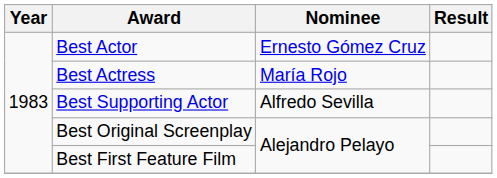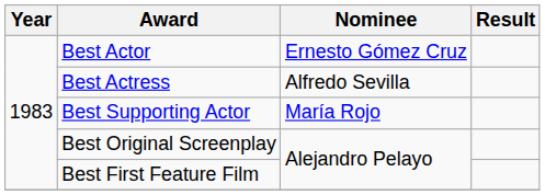 <table class="wikitable sortable">
 <tr>
 <th>Year</th>
 <th>Award</th>
 <th>Nominee</th>
 <th>Result</th>
 </tr>
 <tr>
 <td rowspan="5" scope="row">1983</td>
 <td rowspan="1" scope="row"><a href='#'>Best Actor</a></td>
 <td scope="row"><a href='#'>Ernesto Gómez Cruz</a></td>
 <td></td>
 </tr>
 <tr>
 <td rowspan="1" scope="row"><a href='#'>Best Actress</a></td>
-<td scope="row"><a href='#'>María Rojo</a></td>
+<td scope="row">Alfredo Sevilla</td>
 <td></td>
 </tr>
 <tr>
 <td rowspan="1" scope="row"><a href='#'>Best Supporting Actor</a></td>
-<td scope="row">Alfredo Sevilla</td>
+<td scope="row"><a href='#'>María Rojo</a></td>
 <td></td>
 </tr>
 <tr>
 <td rowspan="1" scope="row">Best Original Screenplay</td>
 <td rowspan="2" scope="row">Alejandro Pelayo</td>
 <td></td>
 </tr>
 <tr>
 <td rowspan="1" scope="row">Best First Feature Film</td>
 <td></td>
 </tr>
 <tr>
 </tr>
 </table>
